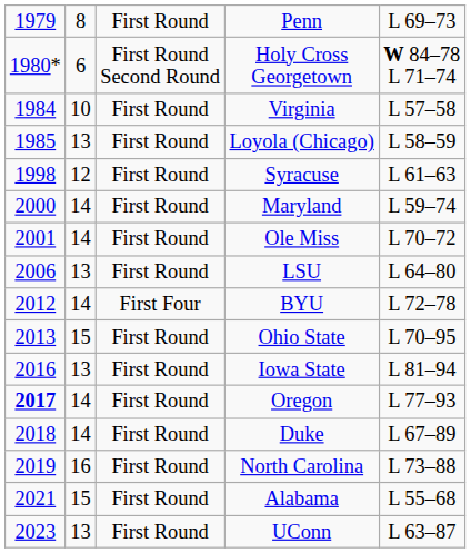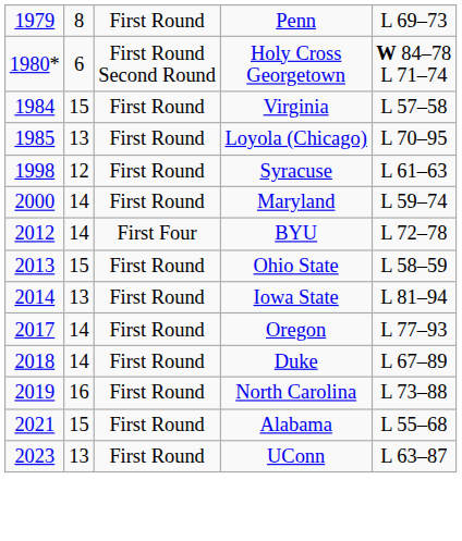 <table class="wikitable">
 <tr align="center">
 <td><a href='#'>1979</a></td>
 <td>8</td>
 <td>First Round</td>
 <td><a href='#'>Penn</a></td>
 <td>L 69–73</td>
 </tr>
 <tr align="center">
 <td><a href='#'>1980</a>*</td>
 <td>6</td>
 <td>First Round<br>Second Round</td>
 <td><a href='#'>Holy Cross</a><br><a href='#'>Georgetown</a></td>
 <td><strong>W</strong> 84–78<br>L 71–74</td>
 </tr>
 <tr align="center">
 <td><a href='#'>1984</a></td>
-<td>10</td>
+<td>15</td>
 <td>First Round</td>
 <td><a href='#'>Virginia</a></td>
 <td>L 57–58</td>
 </tr>
 <tr align="center">
 <td><a href='#'>1985</a></td>
 <td>13</td>
 <td>First Round</td>
 <td><a href='#'>Loyola (Chicago)</a></td>
-<td>L 58–59</td>
+<td>L 70–95</td>
 </tr>
 <tr align="center">
 <td><a href='#'>1998</a></td>
 <td>12</td>
 <td>First Round</td>
 <td><a href='#'>Syracuse</a></td>
 <td>L 61–63</td>
 </tr>
 <tr align="center">
 <td><a href='#'>2000</a></td>
 <td>14</td>
 <td>First Round</td>
 <td><a href='#'>Maryland</a></td>
 <td>L 59–74</td>
 </tr>
 <tr align="center">
-<td><a href='#'>2001</a></td>
-<td>14</td>
-<td>First Round</td>
-<td><a href='#'>Ole Miss</a></td>
-<td>L 70–72</td>
-</tr>
-<tr align="center">
-<td><a href='#'>2006</a></td>
-<td>13</td>
-<td>First Round</td>
-<td><a href='#'>LSU</a></td>
-<td>L 64–80</td>
-</tr>
-<tr align="center">
 <td><a href='#'>2012</a></td>
 <td>14</td>
 <td>First Four</td>
 <td><a href='#'>BYU</a></td>
 <td>L 72–78</td>
 </tr>
 <tr align="center">
 <td><a href='#'>2013</a></td>
 <td>15</td>
 <td>First Round</td>
 <td><a href='#'>Ohio State</a></td>
-<td>L 70–95</td>
+<td>L 58–59</td>
 </tr>
 <tr align="center">
-<td><a href='#'>2016</a></td>
+<td><a href='#'>2014</a></td>
 <td>13</td>
 <td>First Round</td>
 <td><a href='#'>Iowa State</a></td>
 <td>L 81–94</td>
 </tr>
 <tr align="center">
-<td><strong><a href='#'>2017</a></strong></td>
+<td><a href='#'>2017</a></td>
 <td>14</td>
 <td>First Round</td>
 <td><a href='#'>Oregon</a></td>
 <td>L 77–93</td>
 </tr>
 <tr align="center">
 <td><a href='#'>2018</a></td>
 <td>14</td>
 <td>First Round</td>
 <td><a href='#'>Duke</a></td>
 <td>L 67–89</td>
 </tr>
 <tr align="center">
 <td><a href='#'>2019</a></td>
 <td>16</td>
 <td>First Round</td>
 <td><a href='#'>North Carolina</a></td>
 <td>L 73–88</td>
 </tr>
 <tr align="center">
 <td><a href='#'>2021</a></td>
 <td>15</td>
 <td>First Round</td>
 <td><a href='#'>Alabama</a></td>
 <td>L 55–68</td>
 </tr>
 <tr align="center">
 <td><a href='#'>2023</a></td>
 <td>13</td>
 <td>First Round</td>
 <td><a href='#'>UConn</a></td>
 <td>L 63–87</td>
 </tr>
 </table>
